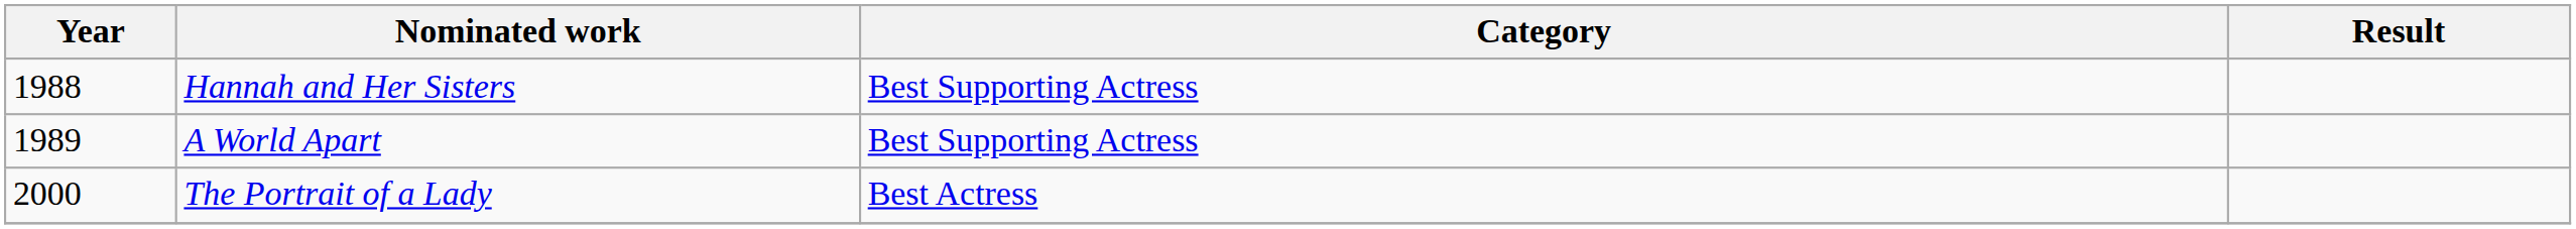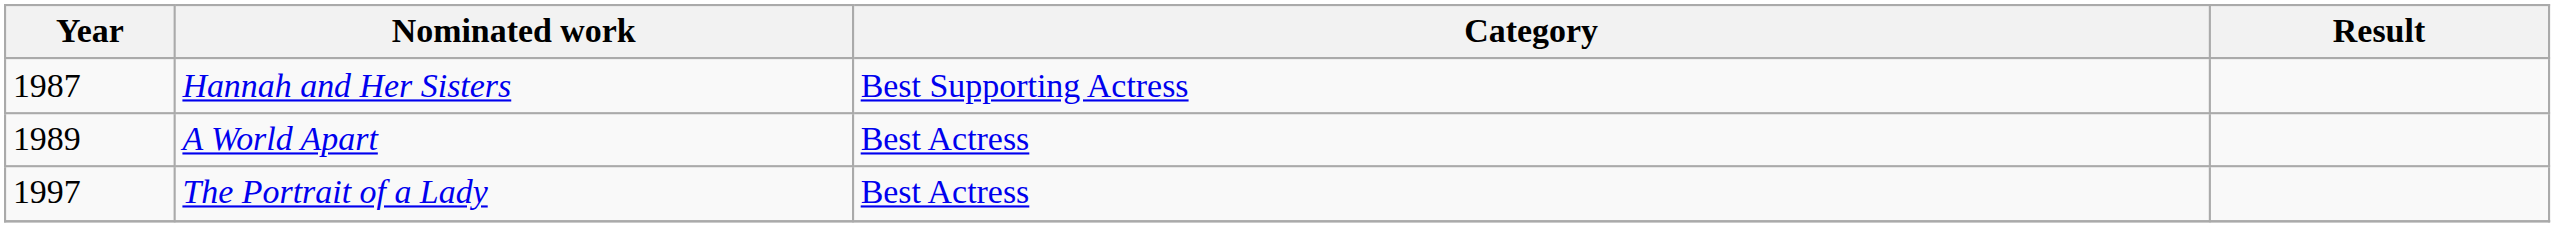 <table width="95%" class="wikitable sortable">
 <tr>
 <th width="5%">Year</th>
 <th width="20%">Nominated work</th>
 <th width="40%">Category</th>
 <th width="10%">Result</th>
 </tr>
 <tr>
-<td>1988</td>
+<td>1987</td>
 <td><em><a href='#'>Hannah and Her Sisters</a></em></td>
 <td><a href='#'>Best Supporting Actress</a></td>
 <td></td>
 </tr>
 <tr>
 <td>1989</td>
 <td><em><a href='#'>A World Apart</a></em></td>
-<td><a href='#'>Best Supporting Actress</a></td>
+<td><a href='#'>Best Actress</a></td>
 <td></td>
 </tr>
 <tr>
-<td>2000</td>
+<td>1997</td>
 <td><em><a href='#'>The Portrait of a Lady</a></em></td>
 <td><a href='#'>Best Actress</a></td>
 <td></td>
 </tr>
 <tr>
 </tr>
 </table>
